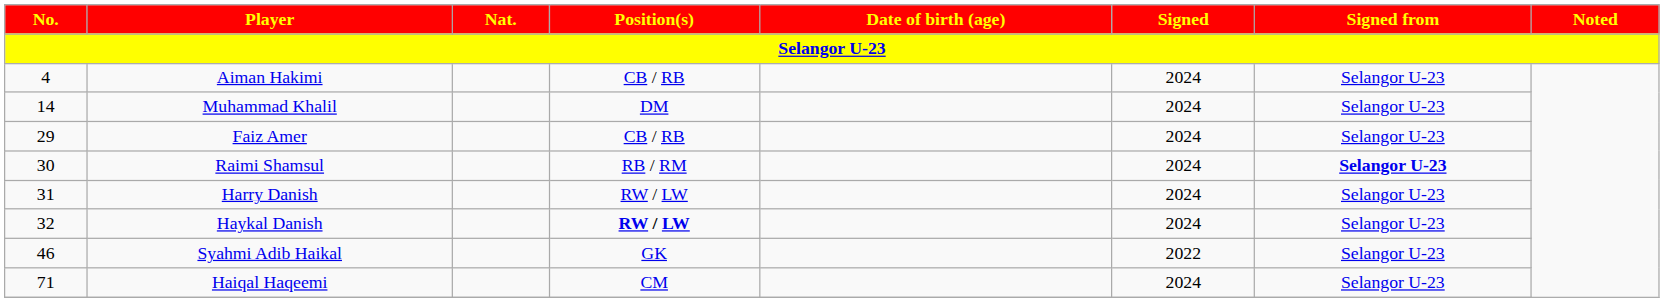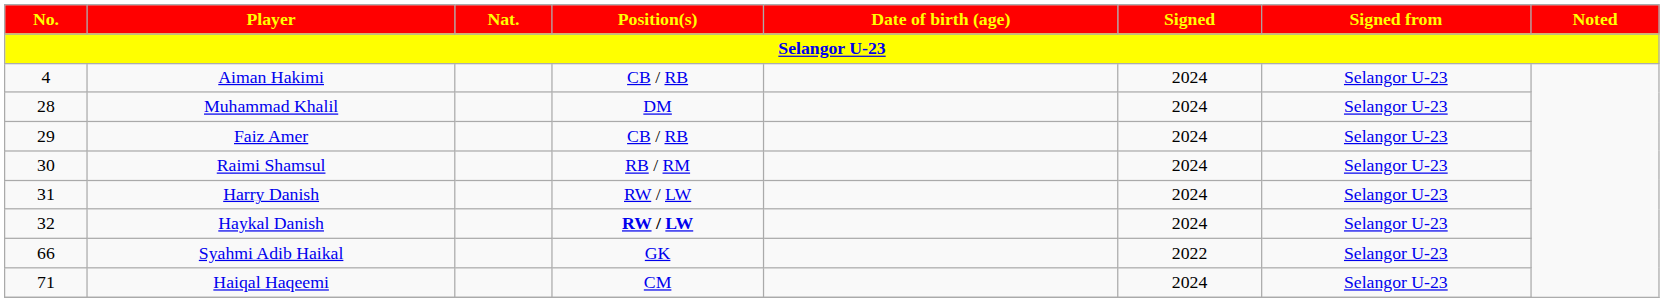 <table class="wikitable" style="text-align:center;font-size:90%;width:85%">
 <tr>
 <th style="background:red;color:yellow;text-align:center;width:10x";>No.</th>
 <th style="background:red;color:yellow;text-align:center;width:160x";>Player</th>
 <th style="background:red;color:yellow;text-align:center;width:10x";>Nat.</th>
 <th style="background:red;color:yellow;text-align:center;width:80x";>Position(s)</th>
 <th style="background:red;color:yellow;text-align:center;width:160x";>Date of birth (age)</th>
 <th style="background:red;color:yellow;text-align:center;width:20x";>Signed</th>
 <th style="background:red;color:yellow;text-align:center;width:180x";>Signed from</th>
 <th style="background:red;color:yellow;text-align:center;width:20x";>Noted</th>
 </tr>
 <tr>
 <th colspan="9" style="background:yellow;color:red;text-align:center"><a href='#'>Selangor U-23</a></th>
 </tr>
 <tr>
 <td>4</td>
 <td><a href='#'>Aiman Hakimi</a></td>
 <td></td>
 <td><a href='#'>CB</a> / <a href='#'>RB</a></td>
 <td></td>
 <td>2024</td>
 <td><a href='#'>Selangor U-23</a></td>
 </tr>
 <tr>
-<td>14</td>
+<td>28</td>
 <td><a href='#'>Muhammad Khalil</a></td>
 <td></td>
 <td><a href='#'>DM</a></td>
 <td></td>
 <td>2024</td>
 <td><a href='#'>Selangor U-23</a></td>
 </tr>
 <tr>
 <td>29</td>
 <td><a href='#'>Faiz Amer</a></td>
 <td></td>
 <td><a href='#'>CB</a> / <a href='#'>RB</a></td>
 <td></td>
 <td>2024</td>
 <td><a href='#'>Selangor U-23</a></td>
 </tr>
 <tr>
 <td>30</td>
 <td><a href='#'>Raimi Shamsul</a></td>
 <td></td>
 <td><a href='#'>RB</a> / <a href='#'>RM</a></td>
 <td></td>
 <td>2024</td>
-<td><strong><a href='#'>Selangor U-23</a></strong></td>
+<td><a href='#'>Selangor U-23</a></td>
 </tr>
 <tr>
 <td>31</td>
 <td><a href='#'>Harry Danish</a></td>
 <td></td>
 <td><a href='#'>RW</a> / <a href='#'>LW</a></td>
 <td></td>
 <td>2024</td>
 <td><a href='#'>Selangor U-23</a></td>
 </tr>
 <tr>
 <td>32</td>
 <td><a href='#'>Haykal Danish</a></td>
 <td></td>
 <td><strong><a href='#'>RW</a> / <a href='#'>LW</a></strong></td>
 <td></td>
 <td>2024</td>
 <td><a href='#'>Selangor U-23</a></td>
 </tr>
 <tr>
-<td>46</td>
+<td>66</td>
 <td><a href='#'>Syahmi Adib Haikal</a></td>
 <td></td>
 <td><a href='#'>GK</a></td>
 <td></td>
 <td>2022</td>
 <td><a href='#'>Selangor U-23</a></td>
 </tr>
 <tr>
 <td>71</td>
 <td><a href='#'>Haiqal Haqeemi</a></td>
 <td></td>
 <td><a href='#'>CM</a></td>
 <td></td>
 <td>2024</td>
 <td><a href='#'>Selangor U-23</a></td>
 </tr>
 <tr>
 </tr>
 </table>
